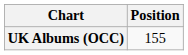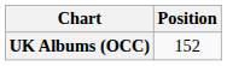 <table class="wikitable plainrowheaders" style="text-align:center">
 <tr>
 <th scope="col">Chart</th>
 <th scope="col">Position</th>
 </tr>
 <tr>
 <th scope="row">UK Albums (OCC)</th>
-<td>155</td>
+<td>152</td>
 </tr>
 </table>
